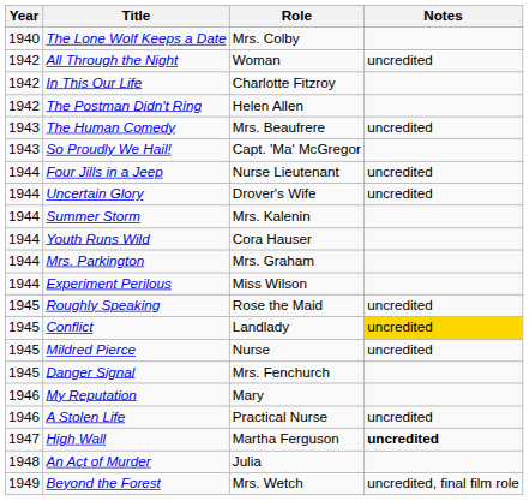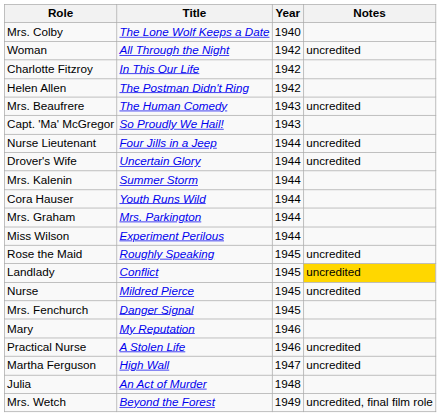 <table class="wikitable">
 <tr>
+<th>Role</th>
+<th>Title</th>
 <th>Year</th>
-<th>Title</th>
-<th>Role</th>
 <th>Notes</th>
 </tr>
 <tr>
+<td>Mrs. Colby</td>
+<td><em><a href='#'>The Lone Wolf Keeps a Date</a></em></td>
 <td>1940</td>
-<td><em><a href='#'>The Lone Wolf Keeps a Date</a></em></td>
-<td>Mrs. Colby</td>
 <td></td>
 </tr>
 <tr>
+<td>Woman</td>
+<td><em><a href='#'>All Through the Night</a></em></td>
 <td>1942</td>
-<td><em><a href='#'>All Through the Night</a></em></td>
-<td>Woman</td>
 <td>uncredited</td>
 </tr>
 <tr>
+<td>Charlotte Fitzroy</td>
+<td><em><a href='#'>In This Our Life</a></em></td>
 <td>1942</td>
-<td><em><a href='#'>In This Our Life</a></em></td>
-<td>Charlotte Fitzroy</td>
 <td></td>
 </tr>
 <tr>
+<td>Helen Allen</td>
+<td><em><a href='#'>The Postman Didn't Ring</a></em></td>
 <td>1942</td>
-<td><em><a href='#'>The Postman Didn't Ring</a></em></td>
-<td>Helen Allen</td>
 <td></td>
 </tr>
 <tr>
+<td>Mrs. Beaufrere</td>
+<td><em><a href='#'>The Human Comedy</a></em></td>
 <td>1943</td>
-<td><em><a href='#'>The Human Comedy</a></em></td>
-<td>Mrs. Beaufrere</td>
 <td>uncredited</td>
 </tr>
 <tr>
+<td>Capt. 'Ma' McGregor</td>
+<td><em><a href='#'>So Proudly We Hail!</a></em></td>
 <td>1943</td>
-<td><em><a href='#'>So Proudly We Hail!</a></em></td>
-<td>Capt. 'Ma' McGregor</td>
 <td></td>
 </tr>
 <tr>
+<td>Nurse Lieutenant</td>
+<td><em><a href='#'>Four Jills in a Jeep</a></em></td>
 <td>1944</td>
-<td><em><a href='#'>Four Jills in a Jeep</a></em></td>
-<td>Nurse Lieutenant</td>
 <td>uncredited</td>
 </tr>
 <tr>
+<td>Drover's Wife</td>
+<td><em><a href='#'>Uncertain Glory</a></em></td>
 <td>1944</td>
-<td><em><a href='#'>Uncertain Glory</a></em></td>
-<td>Drover's Wife</td>
 <td>uncredited</td>
 </tr>
 <tr>
+<td>Mrs. Kalenin</td>
+<td><em><a href='#'>Summer Storm</a></em></td>
 <td>1944</td>
-<td><em><a href='#'>Summer Storm</a></em></td>
-<td>Mrs. Kalenin</td>
 <td></td>
 </tr>
 <tr>
+<td>Cora Hauser</td>
+<td><em><a href='#'>Youth Runs Wild</a></em></td>
 <td>1944</td>
-<td><em><a href='#'>Youth Runs Wild</a></em></td>
-<td>Cora Hauser</td>
 <td></td>
 </tr>
 <tr>
+<td>Mrs. Graham</td>
+<td><em><a href='#'>Mrs. Parkington</a></em></td>
 <td>1944</td>
-<td><em><a href='#'>Mrs. Parkington</a></em></td>
-<td>Mrs. Graham</td>
 <td></td>
 </tr>
 <tr>
+<td>Miss Wilson</td>
+<td><em><a href='#'>Experiment Perilous</a></em></td>
 <td>1944</td>
-<td><em><a href='#'>Experiment Perilous</a></em></td>
-<td>Miss Wilson</td>
 <td></td>
 </tr>
 <tr>
+<td>Rose the Maid</td>
+<td><em><a href='#'>Roughly Speaking</a></em></td>
 <td>1945</td>
-<td><em><a href='#'>Roughly Speaking</a></em></td>
-<td>Rose the Maid</td>
 <td>uncredited</td>
 </tr>
 <tr>
+<td>Landlady</td>
+<td><em><a href='#'>Conflict</a></em></td>
 <td>1945</td>
-<td><em><a href='#'>Conflict</a></em></td>
-<td>Landlady</td>
 <td style="background: gold;">uncredited</td>
 </tr>
 <tr>
+<td>Nurse</td>
+<td><em><a href='#'>Mildred Pierce</a></em></td>
 <td>1945</td>
-<td><em><a href='#'>Mildred Pierce</a></em></td>
-<td>Nurse</td>
 <td>uncredited</td>
 </tr>
 <tr>
+<td>Mrs. Fenchurch</td>
+<td><em><a href='#'>Danger Signal</a></em></td>
 <td>1945</td>
-<td><em><a href='#'>Danger Signal</a></em></td>
-<td>Mrs. Fenchurch</td>
 <td></td>
 </tr>
 <tr>
+<td>Mary</td>
+<td><em><a href='#'>My Reputation</a></em></td>
 <td>1946</td>
-<td><em><a href='#'>My Reputation</a></em></td>
-<td>Mary</td>
 <td></td>
 </tr>
 <tr>
+<td>Practical Nurse</td>
+<td><em><a href='#'>A Stolen Life</a></em></td>
 <td>1946</td>
-<td><em><a href='#'>A Stolen Life</a></em></td>
-<td>Practical Nurse</td>
 <td>uncredited</td>
 </tr>
 <tr>
+<td>Martha Ferguson</td>
+<td><em><a href='#'>High Wall</a></em></td>
 <td>1947</td>
-<td><em><a href='#'>High Wall</a></em></td>
-<td>Martha Ferguson</td>
-<td><strong>uncredited</strong></td>
+<td>uncredited</td>
 </tr>
 <tr>
+<td>Julia</td>
+<td><em><a href='#'>An Act of Murder</a></em></td>
 <td>1948</td>
-<td><em><a href='#'>An Act of Murder</a></em></td>
-<td>Julia</td>
 <td></td>
 </tr>
 <tr>
+<td>Mrs. Wetch</td>
+<td><em><a href='#'>Beyond the Forest</a></em></td>
 <td>1949</td>
-<td><em><a href='#'>Beyond the Forest</a></em></td>
-<td>Mrs. Wetch</td>
 <td>uncredited, final film role</td>
 </tr>
 </table>
